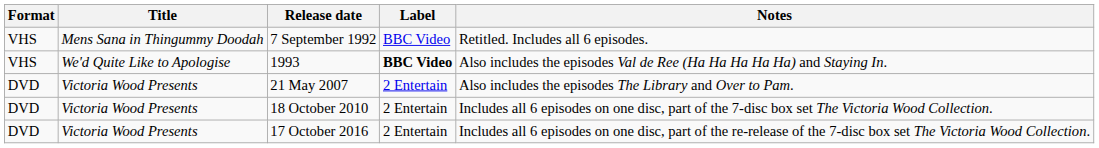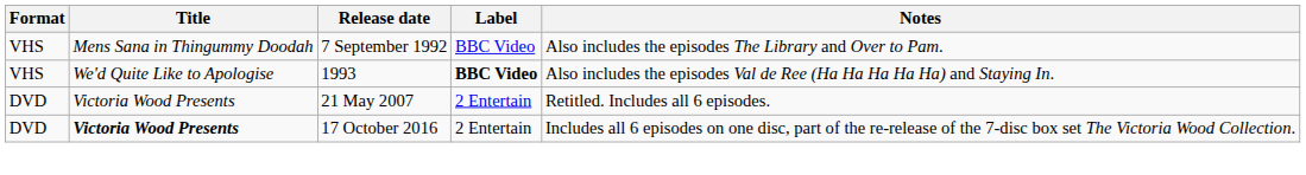 <table class="wikitable">
 <tr>
 <th>Format</th>
 <th>Title</th>
 <th>Release date</th>
 <th>Label</th>
 <th>Notes</th>
 </tr>
 <tr>
 <td>VHS</td>
 <td><em>Mens Sana in Thingummy Doodah</em></td>
 <td>7 September 1992</td>
 <td><a href='#'>BBC Video</a></td>
-<td>Retitled. Includes all 6 episodes.</td>
+<td>Also includes the episodes <em>The Library</em> and <em>Over to Pam</em>.</td>
 </tr>
 <tr>
 <td>VHS</td>
 <td><em>We'd Quite Like to Apologise</em></td>
 <td>1993</td>
 <td><strong>BBC Video</strong></td>
 <td>Also includes the episodes <em>Val de Ree (Ha Ha Ha Ha Ha)</em> and <em>Staying In</em>.</td>
 </tr>
 <tr>
 <td>DVD</td>
 <td><em>Victoria Wood Presents</em></td>
 <td>21 May 2007</td>
 <td><a href='#'>2 Entertain</a></td>
-<td>Also includes the episodes <em>The Library</em> and <em>Over to Pam</em>.</td>
+<td>Retitled. Includes all 6 episodes.</td>
 </tr>
 <tr>
 <td>DVD</td>
-<td><em>Victoria Wood Presents</em></td>
-<td>18 October 2010</td>
-<td>2 Entertain</td>
-<td>Includes all 6 episodes on one disc, part of the 7-disc box set <em>The Victoria Wood Collection</em>.</td>
-</tr>
-<tr>
-<td>DVD</td>
-<td><em>Victoria Wood Presents</em></td>
+<td><strong><em>Victoria Wood Presents</em></strong></td>
 <td>17 October 2016</td>
 <td>2 Entertain</td>
 <td>Includes all 6 episodes on one disc, part of the re-release of the 7-disc box set <em>The Victoria Wood Collection</em>.</td>
 </tr>
 </table>
